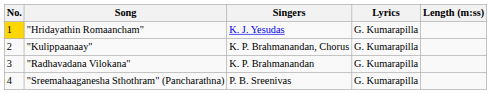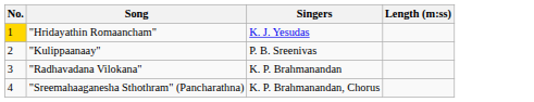 <table class="wikitable" style="font-size:95%;">
 <tr>
 <th>No.</th>
 <th>Song</th>
 <th>Singers</th>
-<th>Lyrics</th>
 <th>Length (m:ss)</th>
 </tr>
 <tr>
 <td style="background: gold;">1</td>
 <td>"Hridayathin Romaancham"</td>
 <td><a href='#'>K. J. Yesudas</a></td>
-<td>G. Kumarapilla</td>
 <td></td>
 </tr>
 <tr>
 <td>2</td>
 <td>"Kulippaanaay"</td>
-<td>K. P. Brahmanandan, Chorus</td>
-<td>G. Kumarapilla</td>
+<td>P. B. Sreenivas</td>
 <td></td>
 </tr>
 <tr>
 <td>3</td>
 <td>"Radhavadana Vilokana"</td>
 <td>K. P. Brahmanandan</td>
-<td>G. Kumarapilla</td>
 <td></td>
 </tr>
 <tr>
 <td>4</td>
 <td>"Sreemahaaganesha Sthothram" (Pancharathna)</td>
-<td>P. B. Sreenivas</td>
-<td>G. Kumarapilla</td>
+<td>K. P. Brahmanandan, Chorus</td>
 <td></td>
 </tr>
 </table>
